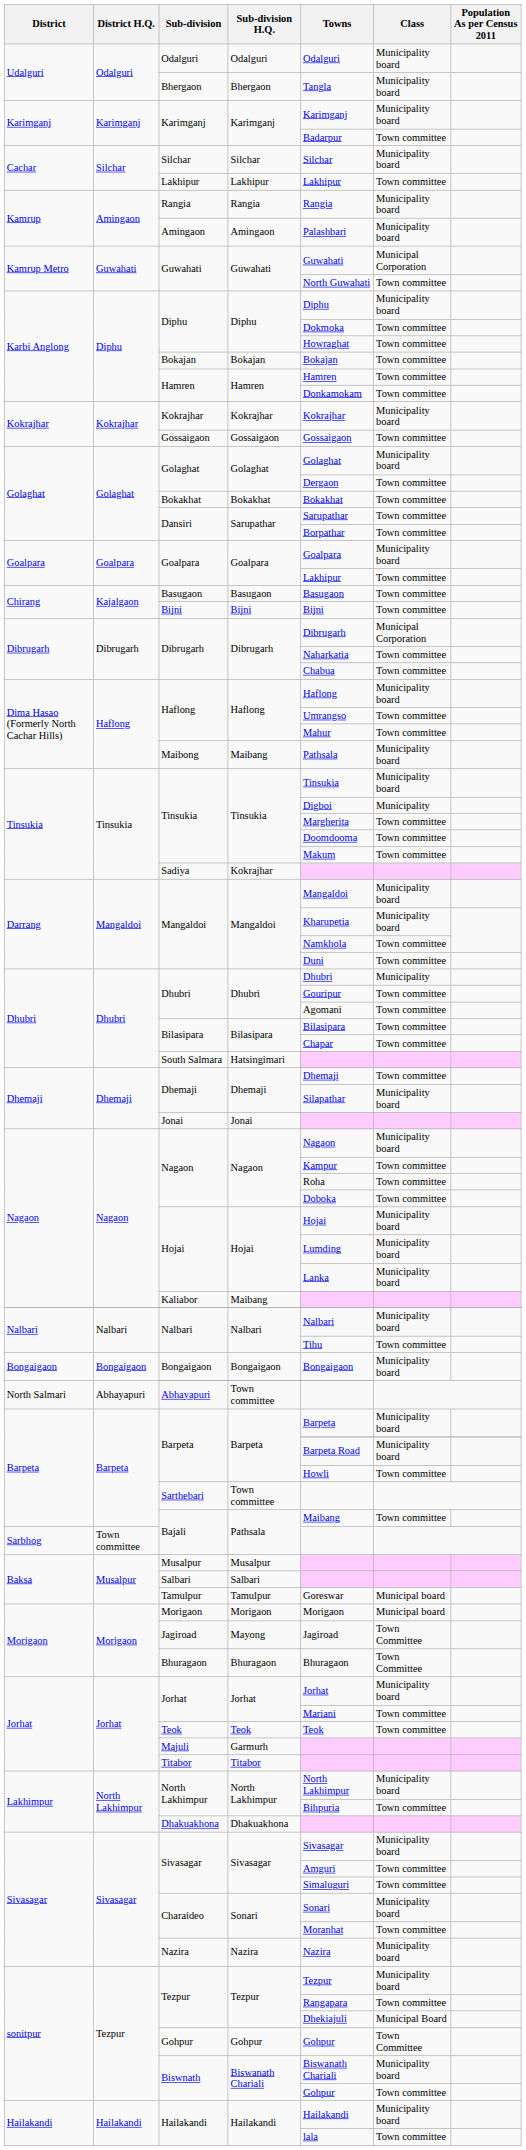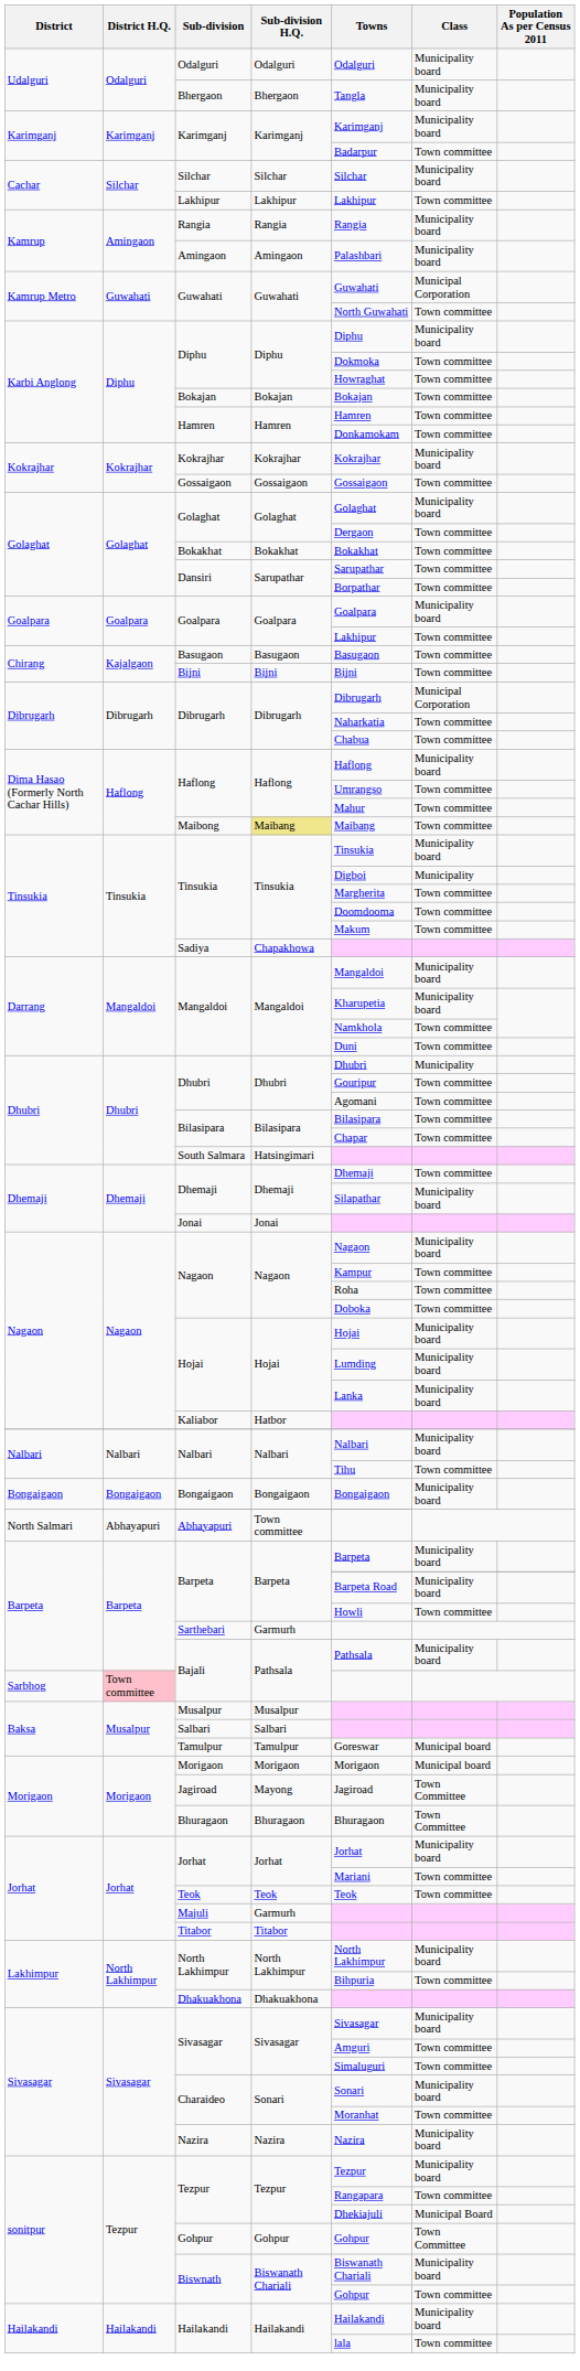 <table class="wikitable" width="90%">
 <tr>
 <th>District</th>
 <th>District H.Q.</th>
 <th>Sub-division</th>
 <th>Sub-division H.Q.</th>
 <th>Towns</th>
 <th>Class</th>
 <th>Population <br> As per Census 2011</th>
 </tr>
 <tr>
 <td rowspan="2"><a href='#'>Udalguri</a></td>
 <td rowspan="2"><a href='#'>Odalguri</a></td>
 <td>Odalguri</td>
 <td>Odalguri</td>
 <td><a href='#'>Odalguri</a></td>
 <td>Municipality board</td>
 <td></td>
 </tr>
 <tr>
 <td>Bhergaon</td>
 <td>Bhergaon</td>
 <td><a href='#'>Tangla</a></td>
 <td>Municipality board</td>
 <td></td>
 </tr>
 <tr>
 <td rowspan="2"><a href='#'>Karimganj</a></td>
 <td rowspan="2"><a href='#'>Karimganj</a></td>
 <td rowspan="2">Karimganj</td>
 <td rowspan="2">Karimganj</td>
 <td><a href='#'>Karimganj</a></td>
 <td>Municipality board</td>
 <td></td>
 </tr>
 <tr>
 <td><a href='#'>Badarpur</a></td>
 <td>Town committee</td>
 <td></td>
 </tr>
 <tr>
 <td rowspan="2"><a href='#'>Cachar</a></td>
 <td rowspan="2"><a href='#'>Silchar</a></td>
 <td>Silchar</td>
 <td>Silchar</td>
 <td><a href='#'>Silchar</a></td>
 <td>Municipality board</td>
 <td></td>
 </tr>
 <tr>
 <td>Lakhipur</td>
 <td>Lakhipur</td>
 <td><a href='#'>Lakhipur</a></td>
 <td>Town committee</td>
 <td></td>
 </tr>
 <tr>
 <td rowspan="2"><a href='#'>Kamrup</a></td>
 <td rowspan="2"><a href='#'>Amingaon</a></td>
 <td>Rangia</td>
 <td>Rangia</td>
 <td><a href='#'>Rangia</a></td>
 <td>Municipality board</td>
 <td></td>
 </tr>
 <tr>
 <td>Amingaon</td>
 <td>Amingaon</td>
 <td><a href='#'>Palashbari</a></td>
 <td>Municipality board</td>
 <td></td>
 </tr>
 <tr>
 <td rowspan="2"><a href='#'>Kamrup Metro</a></td>
 <td rowspan="2"><a href='#'>Guwahati</a></td>
 <td rowspan="2">Guwahati</td>
 <td rowspan="2">Guwahati</td>
 <td><a href='#'>Guwahati</a></td>
 <td>Municipal Corporation</td>
 <td></td>
 </tr>
 <tr>
 <td><a href='#'>North Guwahati</a></td>
 <td>Town committee</td>
 <td></td>
 </tr>
 <tr>
 <td rowspan="6"><a href='#'>Karbi Anglong</a></td>
 <td rowspan="6"><a href='#'>Diphu</a></td>
 <td rowspan="3">Diphu</td>
 <td rowspan="3">Diphu</td>
 <td><a href='#'>Diphu</a></td>
 <td>Municipality board</td>
 <td></td>
 </tr>
 <tr>
 <td><a href='#'>Dokmoka</a></td>
 <td>Town committee</td>
 <td></td>
 </tr>
 <tr>
 <td><a href='#'>Howraghat</a></td>
 <td>Town committee</td>
 <td></td>
 </tr>
 <tr>
 <td>Bokajan</td>
 <td>Bokajan</td>
 <td><a href='#'>Bokajan</a></td>
 <td>Town committee</td>
 <td></td>
 </tr>
 <tr>
 <td rowspan="2">Hamren</td>
 <td rowspan="2">Hamren</td>
 <td><a href='#'>Hamren</a></td>
 <td>Town committee</td>
 <td></td>
 </tr>
 <tr>
 <td><a href='#'>Donkamokam</a></td>
 <td>Town committee</td>
 <td></td>
 </tr>
 <tr>
 <td rowspan="2"><a href='#'>Kokrajhar</a></td>
 <td rowspan="2"><a href='#'>Kokrajhar</a></td>
 <td>Kokrajhar</td>
 <td>Kokrajhar</td>
 <td><a href='#'>Kokrajhar</a></td>
 <td>Municipality board</td>
 <td></td>
 </tr>
 <tr>
 <td>Gossaigaon</td>
 <td>Gossaigaon</td>
 <td><a href='#'>Gossaigaon</a></td>
 <td>Town committee</td>
 <td></td>
 </tr>
 <tr>
 <td rowspan="5"><a href='#'>Golaghat</a></td>
 <td rowspan="5"><a href='#'>Golaghat</a></td>
 <td rowspan="2">Golaghat</td>
 <td rowspan="2">Golaghat</td>
 <td><a href='#'>Golaghat</a></td>
 <td>Municipality board</td>
 <td></td>
 </tr>
 <tr>
 <td><a href='#'>Dergaon</a></td>
 <td>Town committee</td>
 <td></td>
 </tr>
 <tr>
 <td>Bokakhat</td>
 <td>Bokakhat</td>
 <td><a href='#'>Bokakhat</a></td>
 <td>Town committee</td>
 <td></td>
 </tr>
 <tr>
 <td rowspan="2">Dansiri</td>
 <td rowspan="2">Sarupathar</td>
 <td><a href='#'>Sarupathar</a></td>
 <td>Town committee</td>
 <td></td>
 </tr>
 <tr>
 <td><a href='#'>Borpathar</a></td>
 <td>Town committee</td>
 <td></td>
 </tr>
 <tr>
 <td rowspan="2"><a href='#'>Goalpara</a></td>
 <td rowspan="2"><a href='#'>Goalpara</a></td>
 <td rowspan="2">Goalpara</td>
 <td rowspan="2">Goalpara</td>
 <td><a href='#'>Goalpara</a></td>
 <td>Municipality board</td>
 <td></td>
 </tr>
 <tr>
 <td><a href='#'>Lakhipur</a></td>
 <td>Town committee</td>
 <td></td>
 </tr>
 <tr>
 <td rowspan="2"><a href='#'>Chirang</a></td>
 <td rowspan="2"><a href='#'>Kajalgaon</a></td>
 <td>Basugaon</td>
 <td>Basugaon</td>
 <td><a href='#'>Basugaon</a></td>
 <td>Town committee</td>
 <td></td>
 </tr>
 <tr>
 <td><a href='#'>Bijni</a></td>
 <td><a href='#'>Bijni</a></td>
 <td><a href='#'>Bijni</a></td>
 <td>Town committee</td>
 <td></td>
 </tr>
 <tr>
 <td rowspan="3"><a href='#'>Dibrugarh</a></td>
 <td rowspan="3">Dibrugarh</td>
 <td rowspan="3">Dibrugarh</td>
 <td rowspan="3">Dibrugarh</td>
 <td><a href='#'>Dibrugarh</a></td>
 <td>Municipal Corporation</td>
 <td></td>
 </tr>
 <tr>
 <td><a href='#'>Naharkatia</a></td>
 <td>Town committee</td>
 <td></td>
 </tr>
 <tr>
 <td><a href='#'>Chabua</a></td>
 <td>Town committee</td>
 <td></td>
 </tr>
 <tr>
 <td rowspan="4"><a href='#'>Dima Hasao</a><br>(Formerly North Cachar Hills)</td>
 <td rowspan="4"><a href='#'>Haflong</a></td>
 <td rowspan="3">Haflong</td>
 <td rowspan="3">Haflong</td>
 <td><a href='#'>Haflong</a></td>
 <td>Municipality board</td>
 <td></td>
 </tr>
 <tr>
 <td><a href='#'>Umrangso</a></td>
 <td>Town committee</td>
 <td></td>
 </tr>
 <tr>
 <td><a href='#'>Mahur</a></td>
 <td>Town committee</td>
 <td></td>
 </tr>
 <tr>
 <td>Maibong</td>
-<td>Maibang</td>
-<td><a href='#'>Pathsala</a></td>
-<td>Municipality board</td>
+<td style="background: khaki;">Maibang</td>
+<td><a href='#'>Maibang</a></td>
+<td>Town committee</td>
 <td></td>
 </tr>
 <tr>
 <td rowspan="6"><a href='#'>Tinsukia</a></td>
 <td rowspan="6">Tinsukia</td>
 <td rowspan="5">Tinsukia</td>
 <td rowspan="5">Tinsukia</td>
 <td><a href='#'>Tinsukia</a></td>
 <td>Municipality board</td>
 <td></td>
 </tr>
 <tr>
 <td><a href='#'>Digboi</a></td>
 <td>Municipality</td>
 <td></td>
 </tr>
 <tr>
 <td><a href='#'>Margherita</a></td>
 <td>Town committee</td>
 <td></td>
 </tr>
 <tr>
 <td><a href='#'>Doomdooma</a></td>
 <td>Town committee</td>
 <td></td>
 </tr>
 <tr>
 <td><a href='#'>Makum</a></td>
 <td>Town committee</td>
 <td></td>
 </tr>
 <tr>
 <td>Sadiya</td>
-<td>Kokrajhar</td>
+<td><a href='#'>Chapakhowa</a></td>
 <td bgcolor=#FFCCFF></td>
 <td bgcolor=#FFCCFF></td>
 <td bgcolor=#FFCCFF></td>
 </tr>
 <tr>
 <td rowspan="4"><a href='#'>Darrang</a></td>
 <td rowspan="4"><a href='#'>Mangaldoi</a></td>
 <td rowspan="4">Mangaldoi</td>
 <td rowspan="4">Mangaldoi</td>
 <td><a href='#'>Mangaldoi</a></td>
 <td>Municipality board</td>
 <td></td>
 </tr>
 <tr>
 <td><a href='#'>Kharupetia</a></td>
 <td>Municipality board</td>
 </tr>
 <tr>
 <td><a href='#'>Namkhola</a></td>
 <td>Town committee</td>
 </tr>
 <tr>
 <td><a href='#'>Duni</a></td>
 <td>Town committee</td>
 <td></td>
 </tr>
 <tr>
 <td rowspan="6"><a href='#'>Dhubri</a></td>
 <td rowspan="6"><a href='#'>Dhubri</a></td>
 <td rowspan="3">Dhubri</td>
 <td rowspan="3">Dhubri</td>
 <td><a href='#'>Dhubri</a></td>
 <td>Municipality</td>
 <td></td>
 </tr>
 <tr>
 <td><a href='#'>Gouripur</a></td>
 <td>Town committee</td>
 <td></td>
 </tr>
 <tr>
 <td>Agomani</td>
 <td>Town committee</td>
 <td></td>
 </tr>
 <tr>
 <td rowspan="2">Bilasipara</td>
 <td rowspan="2">Bilasipara</td>
 <td><a href='#'>Bilasipara</a></td>
 <td>Town committee</td>
 <td></td>
 </tr>
 <tr>
 <td><a href='#'>Chapar</a></td>
 <td>Town committee</td>
 <td></td>
 </tr>
 <tr>
 <td>South Salmara</td>
 <td>Hatsingimari</td>
 <td bgcolor=#FFCCFF></td>
 <td bgcolor=#FFCCFF></td>
 <td bgcolor=#FFCCFF></td>
 </tr>
 <tr>
 <td rowspan="3"><a href='#'>Dhemaji</a></td>
 <td rowspan="3"><a href='#'>Dhemaji</a></td>
 <td rowspan="2">Dhemaji</td>
 <td rowspan="2">Dhemaji</td>
 <td><a href='#'>Dhemaji</a></td>
 <td>Town committee</td>
 <td></td>
 </tr>
 <tr>
 <td><a href='#'>Silapathar</a></td>
 <td>Municipality board</td>
 <td></td>
 </tr>
 <tr>
 <td>Jonai</td>
 <td>Jonai</td>
 <td bgcolor=#FFCCFF></td>
 <td bgcolor=#FFCCFF></td>
 <td bgcolor=#FFCCFF></td>
 </tr>
 <tr>
 <td rowspan="8"><a href='#'>Nagaon</a></td>
 <td rowspan="8"><a href='#'>Nagaon</a></td>
 <td rowspan="4">Nagaon</td>
 <td rowspan="4">Nagaon</td>
 <td><a href='#'>Nagaon</a></td>
 <td>Municipality board</td>
 <td></td>
 </tr>
 <tr>
 <td><a href='#'>Kampur</a></td>
 <td>Town committee</td>
 <td></td>
 </tr>
 <tr>
 <td>Roha</td>
 <td>Town committee</td>
 <td></td>
 </tr>
 <tr>
 <td><a href='#'>Doboka</a></td>
 <td>Town committee</td>
 <td></td>
 </tr>
 <tr>
 <td rowspan="3">Hojai</td>
 <td rowspan="3">Hojai</td>
 <td><a href='#'>Hojai</a></td>
 <td>Municipality board</td>
 <td></td>
 </tr>
 <tr>
 <td><a href='#'>Lumding</a></td>
 <td>Municipality board</td>
 <td></td>
 </tr>
 <tr>
 <td><a href='#'>Lanka</a></td>
 <td>Municipality board</td>
 <td></td>
 </tr>
 <tr>
 <td>Kaliabor</td>
-<td>Maibang</td>
+<td>Hatbor</td>
 <td bgcolor=#FFCCFF></td>
 <td bgcolor=#FFCCFF></td>
 <td bgcolor=#FFCCFF></td>
 </tr>
 <tr>
 </tr>
 <tr>
 <td rowspan="2"><a href='#'>Nalbari</a></td>
 <td rowspan="2">Nalbari</td>
 <td rowspan="2">Nalbari</td>
 <td rowspan="2">Nalbari</td>
 <td><a href='#'>Nalbari</a></td>
 <td>Municipality board</td>
 <td></td>
 </tr>
 <tr>
 <td><a href='#'>Tihu</a></td>
 <td>Town committee</td>
 <td></td>
 </tr>
 <tr>
 <td rowspan="2"><a href='#'>Bongaigaon</a></td>
 <td rowspan="2"><a href='#'>Bongaigaon</a></td>
 <td>Bongaigaon</td>
 <td>Bongaigaon</td>
 <td><a href='#'>Bongaigaon</a></td>
 <td>Municipality board</td>
 <td></td>
 </tr>
 <tr>
 </tr>
 <tr>
 <td>North Salmari</td>
 <td>Abhayapuri</td>
 <td><a href='#'>Abhayapuri</a></td>
 <td>Town committee</td>
 <td></td>
 </tr>
 <tr>
 <td rowspan="6"><a href='#'>Barpeta</a></td>
 <td rowspan="6"><a href='#'>Barpeta</a></td>
 <td rowspan="4">Barpeta</td>
 <td rowspan="4">Barpeta</td>
 <td><a href='#'>Barpeta</a></td>
 <td>Municipality board</td>
 <td></td>
 </tr>
 <tr>
 </tr>
 <tr>
 <td><a href='#'>Barpeta Road</a></td>
 <td>Municipality board</td>
 <td></td>
 </tr>
 <tr>
 <td><a href='#'>Howli</a></td>
 <td>Town committee</td>
 <td></td>
 </tr>
 <tr>
 <td><a href='#'>Sarthebari</a></td>
-<td>Town committee</td>
+<td>Garmurh</td>
 <td></td>
 </tr>
 <tr>
 <td rowspan="2">Bajali</td>
 <td rowspan="2">Pathsala</td>
-<td><a href='#'>Maibang</a></td>
-<td>Town committee</td>
+<td><a href='#'>Pathsala</a></td>
+<td>Municipality board</td>
 <td></td>
 </tr>
 <tr>
 <td><a href='#'>Sarbhog</a></td>
-<td>Town committee</td>
+<td style="background: pink;">Town committee</td>
 <td></td>
 </tr>
 <tr>
 <td rowspan="3"><a href='#'>Baksa</a></td>
 <td rowspan="3"><a href='#'>Musalpur</a></td>
 <td>Musalpur</td>
 <td>Musalpur</td>
 <td bgcolor=#FFCCFF></td>
 <td bgcolor=#FFCCFF></td>
 <td bgcolor=#FFCCFF></td>
 </tr>
 <tr>
 <td>Salbari</td>
 <td>Salbari</td>
 <td bgcolor=#FFCCFF></td>
 <td bgcolor=#FFCCFF></td>
 <td bgcolor=#FFCCFF></td>
 </tr>
 <tr>
 <td>Tamulpur</td>
 <td>Tamulpur</td>
 <td>Goreswar</td>
 <td>Municipal board</td>
 <td></td>
 </tr>
 <tr>
 <td rowspan="3"><a href='#'>Morigaon</a></td>
 <td rowspan="3"><a href='#'>Morigaon</a></td>
 <td>Morigaon</td>
 <td>Morigaon</td>
 <td>Morigaon</td>
 <td>Municipal board</td>
 <td></td>
 </tr>
 <tr>
 <td>Jagiroad</td>
 <td>Mayong</td>
 <td>Jagiroad</td>
 <td>Town Committee</td>
 <td></td>
 </tr>
 <tr>
 <td>Bhuragaon</td>
 <td>Bhuragaon</td>
 <td>Bhuragaon</td>
 <td>Town Committee</td>
 <td></td>
 </tr>
 <tr>
 <td rowspan="5"><a href='#'>Jorhat</a></td>
 <td rowspan="5"><a href='#'>Jorhat</a></td>
 <td rowspan="2">Jorhat</td>
 <td rowspan="2">Jorhat</td>
 <td><a href='#'>Jorhat</a></td>
 <td>Municipality board</td>
 <td></td>
 </tr>
 <tr>
 <td><a href='#'>Mariani</a></td>
 <td>Town committee</td>
 <td></td>
 </tr>
 <tr>
 <td><a href='#'>Teok</a></td>
 <td><a href='#'>Teok</a></td>
 <td><a href='#'>Teok</a></td>
 <td>Town committee</td>
 <td></td>
 </tr>
 <tr>
 <td><a href='#'>Majuli</a></td>
 <td>Garmurh</td>
 <td bgcolor=#FFCCFF></td>
 <td bgcolor=#FFCCFF></td>
 <td bgcolor=#FFCCFF></td>
 </tr>
 <tr>
 <td><a href='#'>Titabor</a></td>
 <td><a href='#'>Titabor</a></td>
 <td bgcolor=#FFCCFF></td>
 <td bgcolor=#FFCCFF></td>
 <td bgcolor=#FFCCFF></td>
 </tr>
 <tr>
 <td rowspan="3"><a href='#'>Lakhimpur</a></td>
 <td rowspan="3"><a href='#'>North Lakhimpur</a></td>
 <td rowspan="2">North Lakhimpur</td>
 <td rowspan="2">North Lakhimpur</td>
 <td><a href='#'>North Lakhimpur</a></td>
 <td>Municipality board</td>
 <td></td>
 </tr>
 <tr>
 <td><a href='#'>Bihpuria</a></td>
 <td>Town committee</td>
 <td></td>
 </tr>
 <tr>
 <td><a href='#'>Dhakuakhona</a></td>
 <td>Dhakuakhona</td>
 <td bgcolor=#FFCCFF></td>
 <td bgcolor=#FFCCFF></td>
 <td bgcolor=#FFCCFF></td>
 </tr>
 <tr>
 <td rowspan="6"><a href='#'>Sivasagar</a></td>
 <td rowspan="6"><a href='#'>Sivasagar</a></td>
 <td rowspan="3">Sivasagar</td>
 <td rowspan="3">Sivasagar</td>
 <td><a href='#'>Sivasagar</a></td>
 <td>Municipality board</td>
 <td></td>
 </tr>
 <tr>
 <td><a href='#'>Amguri</a></td>
 <td>Town committee</td>
 <td></td>
 </tr>
 <tr>
 <td><a href='#'>Simaluguri</a></td>
 <td>Town committee</td>
 <td></td>
 </tr>
 <tr>
 <td rowspan="2">Charaideo</td>
 <td rowspan="2">Sonari</td>
 <td><a href='#'>Sonari</a></td>
 <td>Municipality board</td>
 <td></td>
 </tr>
 <tr>
 <td><a href='#'>Moranhat</a></td>
 <td>Town committee</td>
 <td></td>
 </tr>
 <tr>
 <td>Nazira</td>
 <td>Nazira</td>
 <td><a href='#'>Nazira</a></td>
 <td>Municipality board</td>
 <td></td>
 </tr>
 <tr>
 <td rowspan="6"><a href='#'>sonitpur</a></td>
 <td rowspan="6">Tezpur</td>
 <td rowspan="3">Tezpur</td>
 <td rowspan="3">Tezpur</td>
 <td><a href='#'>Tezpur</a></td>
 <td>Municipality board</td>
 <td></td>
 </tr>
 <tr>
 <td><a href='#'>Rangapara</a></td>
 <td>Town committee</td>
 <td></td>
 </tr>
 <tr>
 <td><a href='#'>Dhekiajuli</a></td>
 <td>Municipal Board</td>
 <td></td>
 </tr>
 <tr>
 <td>Gohpur</td>
 <td>Gohpur</td>
 <td><a href='#'>Gohpur</a></td>
 <td>Town Committee</td>
 <td></td>
 </tr>
 <tr>
 <td rowspan="2"><a href='#'>Biswnath</a></td>
 <td rowspan="2"><a href='#'>Biswanath Chariali</a></td>
 <td><a href='#'>Biswanath Chariali</a></td>
 <td>Municipality board</td>
 <td></td>
 </tr>
 <tr>
 <td><a href='#'>Gohpur</a></td>
 <td>Town committee</td>
 <td></td>
 </tr>
 <tr>
 <td rowspan="2"><a href='#'>Hailakandi</a></td>
 <td rowspan="2"><a href='#'>Hailakandi</a></td>
 <td rowspan="2">Hailakandi</td>
 <td rowspan="2">Hailakandi</td>
 <td><a href='#'>Hailakandi</a></td>
 <td>Municipality board</td>
 <td></td>
 </tr>
 <tr>
 <td><a href='#'>lala</a></td>
 <td>Town committee</td>
 <td></td>
 </tr>
 </table>
